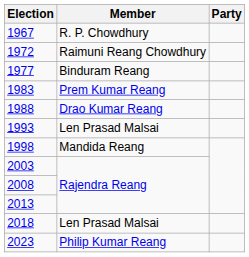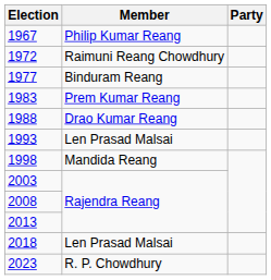 <table class="wikitable sortable">
 <tr>
 <th>Election</th>
 <th>Member</th>
 <th colspan=2>Party</th>
 </tr>
 <tr>
 <td><a href='#'>1967</a></td>
-<td>R. P. Chowdhury</td>
+<td><a href='#'>Philip Kumar Reang</a></td>
 <td></td>
 </tr>
 <tr>
 <td><a href='#'>1972</a></td>
 <td>Raimuni Reang Chowdhury</td>
 </tr>
 <tr>
 <td><a href='#'>1977</a></td>
 <td>Binduram Reang</td>
 <td></td>
 </tr>
 <tr>
 <td><a href='#'>1983</a></td>
 <td><a href='#'>Prem Kumar Reang</a></td>
 </tr>
 <tr>
 <td><a href='#'>1988</a></td>
 <td><a href='#'>Drao Kumar Reang</a></td>
 <td></td>
 </tr>
 <tr>
 <td><a href='#'>1993</a></td>
 <td>Len Prasad Malsai</td>
 <td></td>
 </tr>
 <tr>
 <td><a href='#'>1998</a></td>
 <td>Mandida Reang</td>
 </tr>
 <tr>
 <td><a href='#'>2003</a></td>
 <td rowspan=3><a href='#'>Rajendra Reang</a></td>
 </tr>
 <tr>
 <td><a href='#'>2008</a></td>
 </tr>
 <tr>
 <td><a href='#'>2013</a></td>
 </tr>
 <tr>
 <td><a href='#'>2018</a></td>
 <td>Len Prasad Malsai</td>
 <td></td>
 </tr>
 <tr>
 <td><a href='#'>2023</a></td>
-<td><a href='#'>Philip Kumar Reang</a></td>
+<td>R. P. Chowdhury</td>
 <td></td>
 </tr>
 </table>
